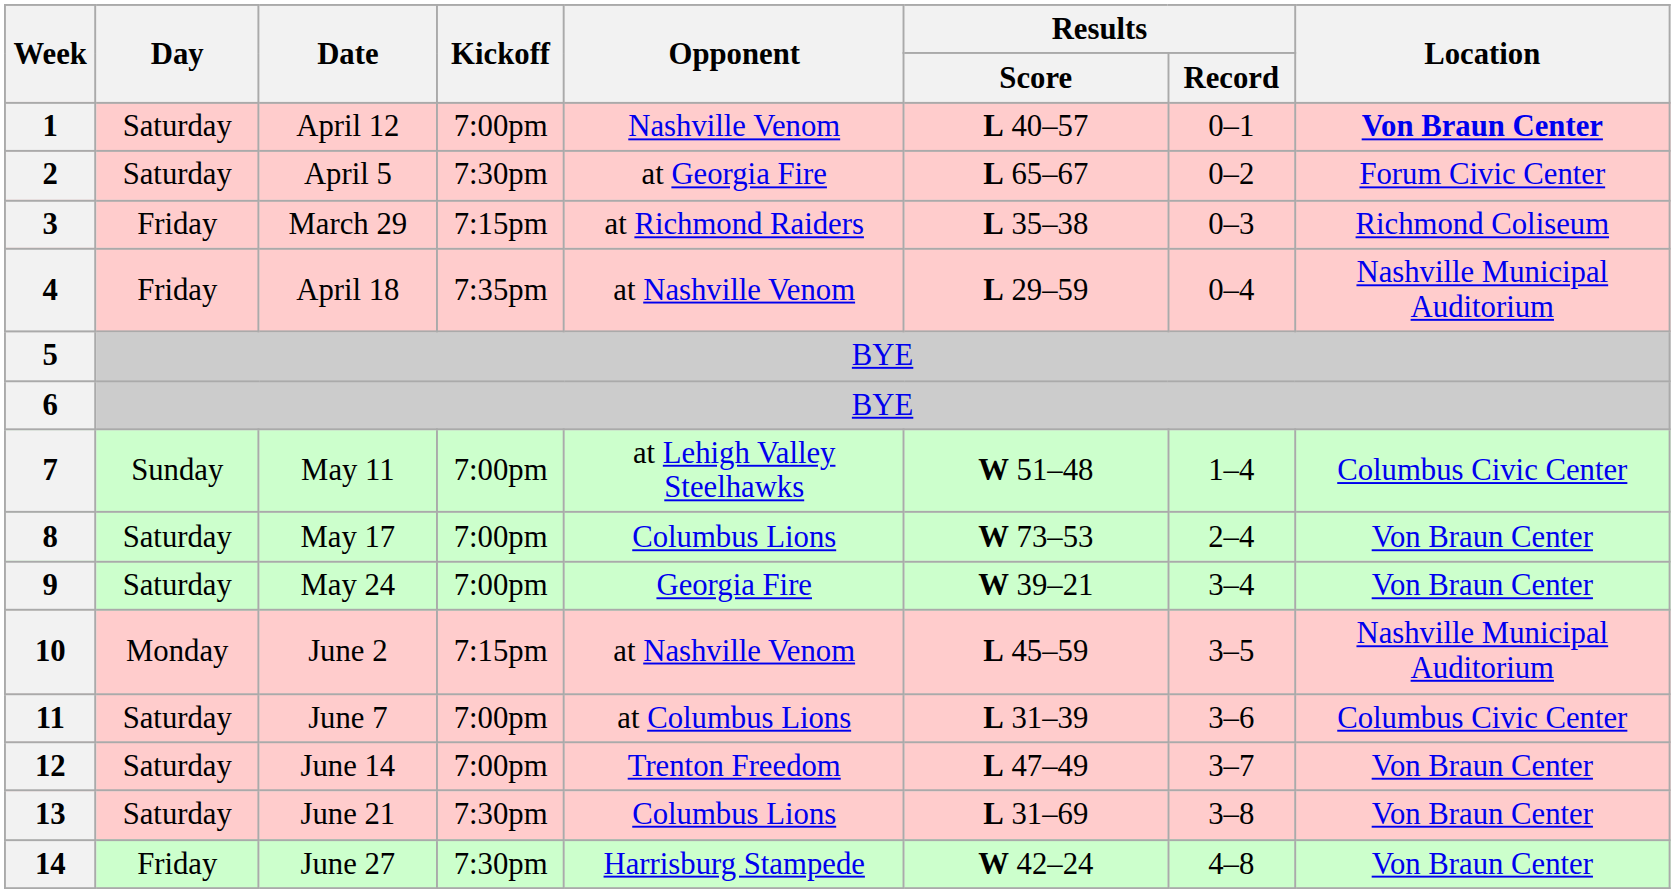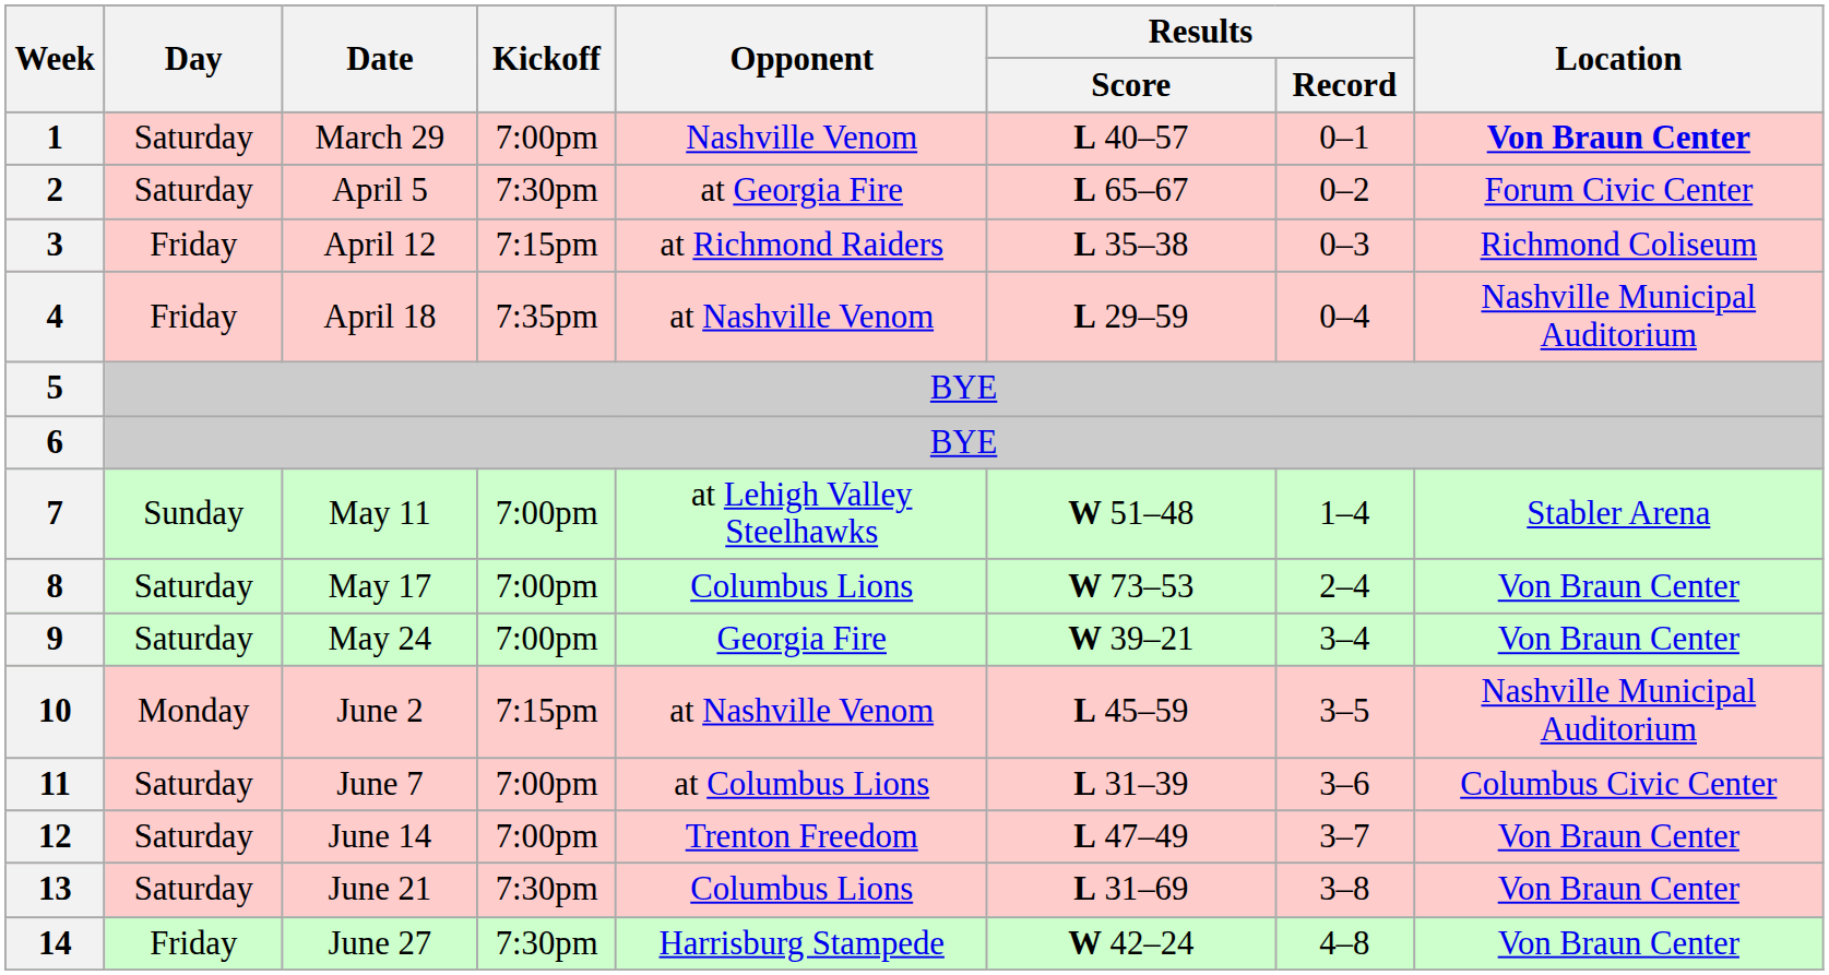 <table class="wikitable">
 <tr>
 <th rowspan="2" width="40">Week</th>
 <th rowspan="2" width="80">Day</th>
 <th rowspan="2" width="90">Date</th>
 <th rowspan="2" width="60">Kickoff</th>
 <th rowspan="2" width="180">Opponent</th>
 <th colspan="2" width="200">Results</th>
 <th rowspan="2" width="200">Location</th>
 </tr>
 <tr>
 <th width="140">Score</th>
 <th width="60">Record</th>
 </tr>
 <tr align="center" bgcolor="#FFCCCC">
 <th>1</th>
 <td>Saturday</td>
-<td>April 12</td>
+<td>March 29</td>
 <td>7:00pm</td>
 <td><a href='#'>Nashville Venom</a></td>
 <td><strong>L</strong> 40–57</td>
 <td>0–1</td>
 <td><strong><a href='#'>Von Braun Center</a></strong></td>
 </tr>
 <tr align="center" bgcolor="#FFCCCC">
 <th>2</th>
 <td>Saturday</td>
 <td>April 5</td>
 <td>7:30pm</td>
 <td>at <a href='#'>Georgia Fire</a></td>
 <td><strong>L</strong> 65–67</td>
 <td>0–2</td>
 <td><a href='#'>Forum Civic Center</a></td>
 </tr>
 <tr align="center" bgcolor="#FFCCCC">
 <th>3</th>
 <td>Friday</td>
-<td>March 29</td>
+<td>April 12</td>
 <td>7:15pm</td>
 <td>at <a href='#'>Richmond Raiders</a></td>
 <td><strong>L</strong> 35–38</td>
 <td>0–3</td>
 <td><a href='#'>Richmond Coliseum</a></td>
 </tr>
 <tr align="center" bgcolor="#FFCCCC">
 <th>4</th>
 <td>Friday</td>
 <td>April 18</td>
 <td>7:35pm</td>
 <td>at <a href='#'>Nashville Venom</a></td>
 <td><strong>L</strong> 29–59</td>
 <td>0–4</td>
 <td><a href='#'>Nashville Municipal Auditorium</a></td>
 </tr>
 <tr align="center" bgcolor="#CCCCCC">
 <th>5</th>
 <td colSpan=7><a href='#'>BYE</a></td>
 </tr>
 <tr align="center" bgcolor="#CCCCCC">
 <th>6</th>
 <td colSpan=7><a href='#'>BYE</a></td>
 </tr>
 <tr align="center" bgcolor="#CCFFCC">
 <th>7</th>
 <td>Sunday</td>
 <td>May 11</td>
 <td>7:00pm</td>
 <td>at <a href='#'>Lehigh Valley Steelhawks</a></td>
 <td><strong>W</strong> 51–48</td>
 <td>1–4</td>
-<td><a href='#'>Columbus Civic Center</a></td>
+<td><a href='#'>Stabler Arena</a></td>
 </tr>
 <tr align="center" bgcolor="#CCFFCC">
 <th>8</th>
 <td>Saturday</td>
 <td>May 17</td>
 <td>7:00pm</td>
 <td><a href='#'>Columbus Lions</a></td>
 <td><strong>W</strong> 73–53</td>
 <td>2–4</td>
 <td><a href='#'>Von Braun Center</a></td>
 </tr>
 <tr align="center" bgcolor="#CCFFCC">
 <th>9</th>
 <td>Saturday</td>
 <td>May 24</td>
 <td>7:00pm</td>
 <td><a href='#'>Georgia Fire</a></td>
 <td><strong>W</strong> 39–21</td>
 <td>3–4</td>
 <td><a href='#'>Von Braun Center</a></td>
 </tr>
 <tr align="center" bgcolor="#FFCCCC">
 <th>10</th>
 <td>Monday</td>
 <td>June 2</td>
 <td>7:15pm</td>
 <td>at <a href='#'>Nashville Venom</a></td>
 <td><strong>L</strong> 45–59</td>
 <td>3–5</td>
 <td><a href='#'>Nashville Municipal Auditorium</a></td>
 </tr>
 <tr align="center" bgcolor="#FFCCCC">
 <th>11</th>
 <td>Saturday</td>
 <td>June 7</td>
 <td>7:00pm</td>
 <td>at <a href='#'>Columbus Lions</a></td>
 <td><strong>L</strong> 31–39</td>
 <td>3–6</td>
 <td><a href='#'>Columbus Civic Center</a></td>
 </tr>
 <tr align="center" bgcolor="#FFCCCC">
 <th>12</th>
 <td>Saturday</td>
 <td>June 14</td>
 <td>7:00pm</td>
 <td><a href='#'>Trenton Freedom</a></td>
 <td><strong>L</strong> 47–49</td>
 <td>3–7</td>
 <td><a href='#'>Von Braun Center</a></td>
 </tr>
 <tr align="center" bgcolor="#FFCCCC">
 <th>13</th>
 <td>Saturday</td>
 <td>June 21</td>
 <td>7:30pm</td>
 <td><a href='#'>Columbus Lions</a></td>
 <td><strong>L</strong> 31–69</td>
 <td>3–8</td>
 <td><a href='#'>Von Braun Center</a></td>
 </tr>
 <tr align="center" bgcolor="#CCFFCC">
 <th>14</th>
 <td>Friday</td>
 <td>June 27</td>
 <td>7:30pm</td>
 <td><a href='#'>Harrisburg Stampede</a></td>
 <td><strong>W</strong> 42–24</td>
 <td>4–8</td>
 <td><a href='#'>Von Braun Center</a></td>
 </tr>
 </table>
